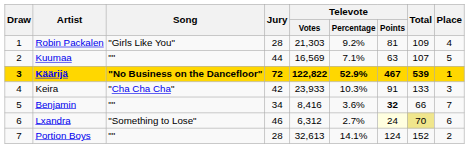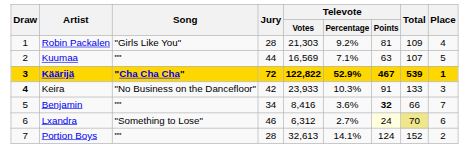 <table class="sortable wikitable nowraplinks" style="margin: 1em auto 1em auto; text-align:center">
 <tr>
 <th rowspan="2" scope="col">Draw</th>
 <th rowspan="2" scope="col">Artist</th>
 <th rowspan="2" scope="col">Song</th>
 <th rowspan="2" scope="col">Jury</th>
 <th colspan="3" scope="col">Televote</th>
 <th rowspan="2" scope="col">Total</th>
 <th rowspan="2" scope="col">Place</th>
 </tr>
 <tr>
 <th scope="col"><small>Votes</small></th>
 <th scope="col"><small>Percentage</small></th>
 <th scope="col"><small>Points</small></th>
 </tr>
 <tr>
 <td>1</td>
 <td align="left"><a href='#'>Robin Packalen</a></td>
 <td align="left">"Girls Like You"</td>
 <td>28</td>
 <td>21,303</td>
 <td>9.2%</td>
 <td>81</td>
 <td>109</td>
 <td>4</td>
 </tr>
 <tr>
 <td>2</td>
 <td align="left"><a href='#'>Kuumaa</a></td>
 <td align="left">""</td>
 <td>44</td>
 <td>16,569</td>
 <td>7.1%</td>
 <td>63</td>
 <td>107</td>
 <td>5</td>
 </tr>
 <tr style="font-weight:bold; background:gold;">
 <td>3</td>
 <td align="left"><a href='#'>Käärijä</a></td>
-<td align="left">"No Business on the Dancefloor"</td>
+<td align="left">"<a href='#'>Cha Cha Cha</a>"</td>
 <td>72</td>
 <td>122,822</td>
 <td>52.9%</td>
 <td>467</td>
 <td>539</td>
 <td>1</td>
 </tr>
 <tr>
-<td>4</td>
+<td><strong>4</strong></td>
 <td align="left">Keira</td>
-<td align="left">"<a href='#'>Cha Cha Cha</a>"</td>
+<td align="left">"No Business on the Dancefloor"</td>
 <td>42</td>
 <td>23,933</td>
 <td>10.3%</td>
 <td>91</td>
 <td>133</td>
 <td>3</td>
 </tr>
 <tr>
 <td>5</td>
 <td align="left"><a href='#'>Benjamin</a></td>
 <td align="left">""</td>
 <td>34</td>
 <td>8,416</td>
 <td>3.6%</td>
 <td><strong>32</strong></td>
 <td>66</td>
 <td>7</td>
 </tr>
 <tr>
 <td>6</td>
 <td align="left"><a href='#'>Lxandra</a></td>
 <td align="left">"Something to Lose"</td>
 <td>46</td>
 <td>6,312</td>
 <td>2.7%</td>
 <td style="background: lightyellow;">24</td>
 <td style="background: khaki;">70</td>
 <td>6</td>
 </tr>
 <tr>
 <td>7</td>
 <td align="left"><a href='#'>Portion Boys</a></td>
 <td align="left">""</td>
 <td>28</td>
 <td>32,613</td>
 <td>14.1%</td>
 <td>124</td>
 <td>152</td>
 <td>2</td>
 </tr>
 </table>
